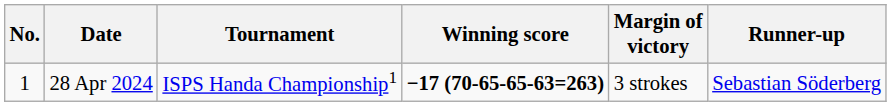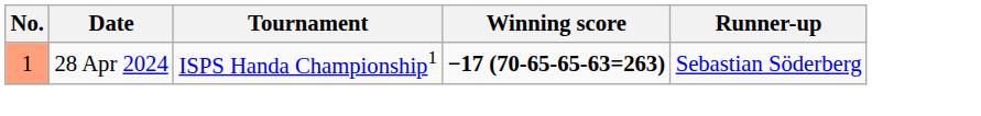 <table class="wikitable" style="font-size:95%;">
 <tr>
 <th>No.</th>
 <th>Date</th>
 <th>Tournament</th>
 <th>Winning score</th>
-<th>Margin of<br>victory</th>
 <th>Runner-up</th>
 </tr>
 <tr>
-<td align=center>1</td>
+<td align=center style="background: lightsalmon;">1</td>
 <td align=right>28 Apr <a href='#'>2024</a></td>
 <td><a href='#'>ISPS Handa Championship</a><sup>1</sup></td>
 <td><strong>−17 (70-65-65-63=263)</strong></td>
-<td>3 strokes</td>
 <td> <a href='#'>Sebastian Söderberg</a></td>
 </tr>
 </table>
